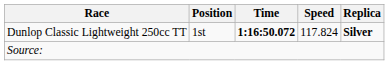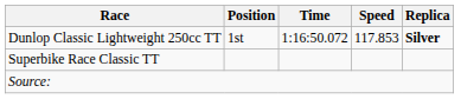 <table class="wikitable">
 <tr>
 <th>Race</th>
 <th>Position</th>
 <th>Time</th>
 <th>Speed</th>
 <th>Replica</th>
 </tr>
 <tr>
 <td>Dunlop Classic Lightweight 250cc TT</td>
 <td>1st</td>
-<td><strong>1:16:50.072</strong></td>
-<td>117.824</td>
+<td>1:16:50.072</td>
+<td>117.853</td>
 <td><strong>Silver</strong></td>
+</tr>
+<tr>
+<td>Superbike Race Classic TT</td>
+<td></td>
+<td></td>
+<td></td>
+<td></td>
 </tr>
 <tr>
 <td colspan=5><em>Source:</em></td>
 </tr>
 </table>
